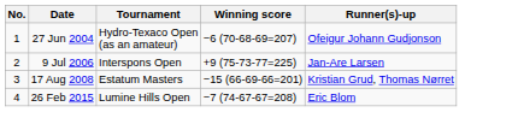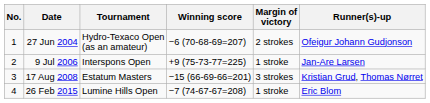 <table class="wikitable" style="font-size:95%;">
 <tr>
 <th>No.</th>
 <th>Date</th>
 <th>Tournament</th>
 <th>Winning score</th>
+<th>Margin of<br>victory</th>
 <th>Runner(s)-up</th>
 </tr>
 <tr>
 <td align=center>1</td>
 <td align=right>27 Jun <a href='#'>2004</a></td>
 <td>Hydro-Texaco Open<br>(as an amateur)</td>
 <td>−6 (70-68-69=207)</td>
+<td>2 strokes</td>
 <td> <a href='#'>Ofeigur Johann Gudjonson</a></td>
 </tr>
 <tr>
 <td align=center>2</td>
 <td align=right>9 Jul <a href='#'>2006</a></td>
 <td>Interspons Open</td>
 <td>+9 (75-73-77=225)</td>
+<td>1 stroke</td>
 <td> <a href='#'>Jan-Are Larsen</a></td>
 </tr>
 <tr>
 <td align=center>3</td>
 <td align=right>17 Aug <a href='#'>2008</a></td>
 <td>Estatum Masters</td>
 <td>−15 (66-69-66=201)</td>
+<td>3 strokes</td>
 <td> <a href='#'>Kristian Grud</a>,  <a href='#'>Thomas Nørret</a></td>
 </tr>
 <tr>
 <td align=center>4</td>
 <td align=right>26 Feb <a href='#'>2015</a></td>
 <td>Lumine Hills Open</td>
 <td>−7 (74-67-67=208)</td>
+<td>1 stroke</td>
 <td> <a href='#'>Eric Blom</a></td>
 </tr>
 </table>
